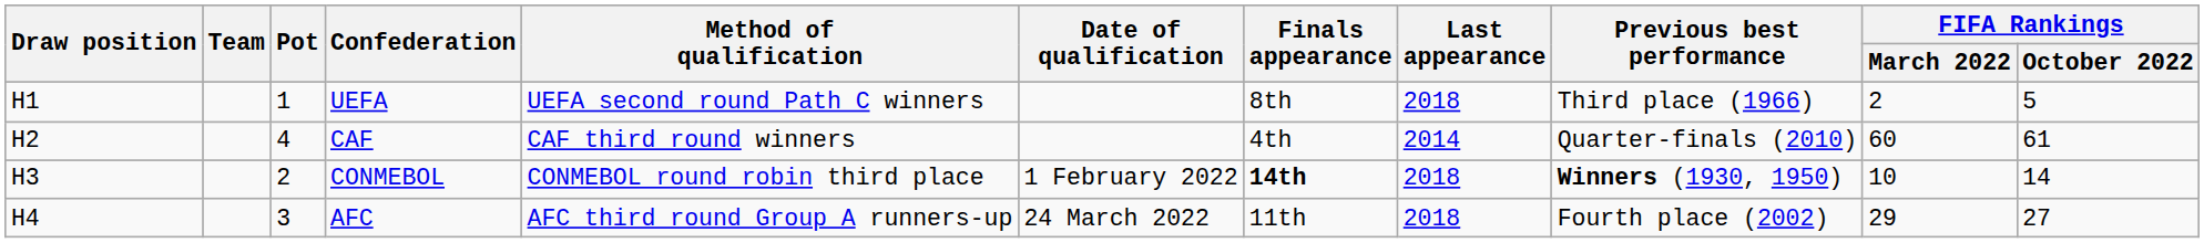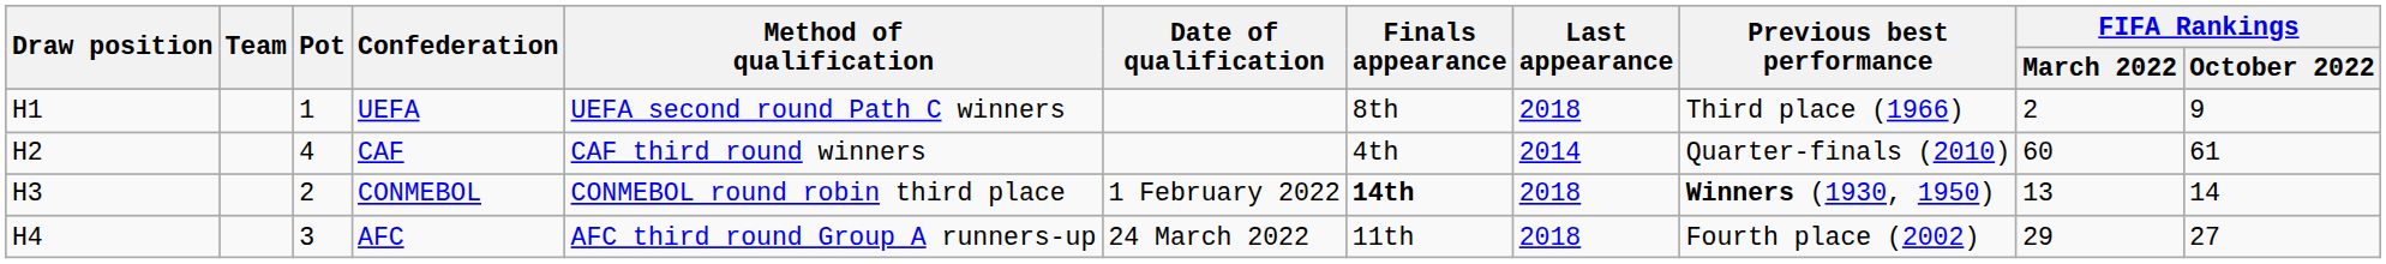 <table class="wikitable sortable">
 <tr>
 <th rowspan=2>Draw position</th>
 <th rowspan=2>Team</th>
 <th rowspan=2>Pot</th>
 <th rowspan=2>Confederation</th>
 <th rowspan=2>Method of<br>qualification</th>
 <th rowspan=2>Date of<br>qualification</th>
 <th rowspan=2 data-sort-type="number">Finals<br>appearance</th>
 <th rowspan=2>Last<br>appearance</th>
 <th rowspan=2>Previous best<br>performance</th>
 <th colspan=2><a href='#'>FIFA Rankings</a></th>
 </tr>
 <tr>
 <th>March 2022</th>
 <th>October 2022</th>
 </tr>
 <tr>
 <td>H1</td>
 <td style=white-space:nowrap></td>
 <td>1</td>
 <td><a href='#'>UEFA</a></td>
 <td><a href='#'>UEFA second round Path C</a> winners</td>
 <td></td>
 <td>8th</td>
 <td><a href='#'>2018</a></td>
 <td data-sort-value="6.1">Third place (<a href='#'>1966</a>)</td>
 <td>2</td>
-<td>5</td>
+<td>9</td>
 </tr>
 <tr>
 <td>H2</td>
 <td style=white-space:nowrap></td>
 <td>4</td>
 <td><a href='#'>CAF</a></td>
 <td><a href='#'>CAF third round</a> winners</td>
 <td></td>
 <td>4th</td>
 <td><a href='#'>2014</a></td>
 <td data-sort-value="4.1">Quarter-finals (<a href='#'>2010</a>)</td>
 <td>60</td>
 <td>61</td>
 </tr>
 <tr>
 <td>H3</td>
 <td style=white-space:nowrap></td>
 <td>2</td>
 <td><a href='#'>CONMEBOL</a></td>
 <td><a href='#'>CONMEBOL round robin</a> third place</td>
 <td>1 February 2022</td>
 <td><strong>14th</strong></td>
 <td><a href='#'>2018</a></td>
 <td data-sort-value="8.2"><strong>Winners</strong> (<a href='#'>1930</a>, <a href='#'>1950</a>)</td>
-<td>10</td>
+<td>13</td>
 <td>14</td>
 </tr>
 <tr>
 <td>H4</td>
 <td style=white-space:nowrap></td>
 <td>3</td>
 <td><a href='#'>AFC</a></td>
 <td><a href='#'>AFC third round Group A</a> runners-up</td>
 <td>24 March 2022</td>
 <td>11th</td>
 <td><a href='#'>2018</a></td>
 <td data-sort-value="5.1">Fourth place (<a href='#'>2002</a>)</td>
 <td>29</td>
 <td>27</td>
 </tr>
 </table>
